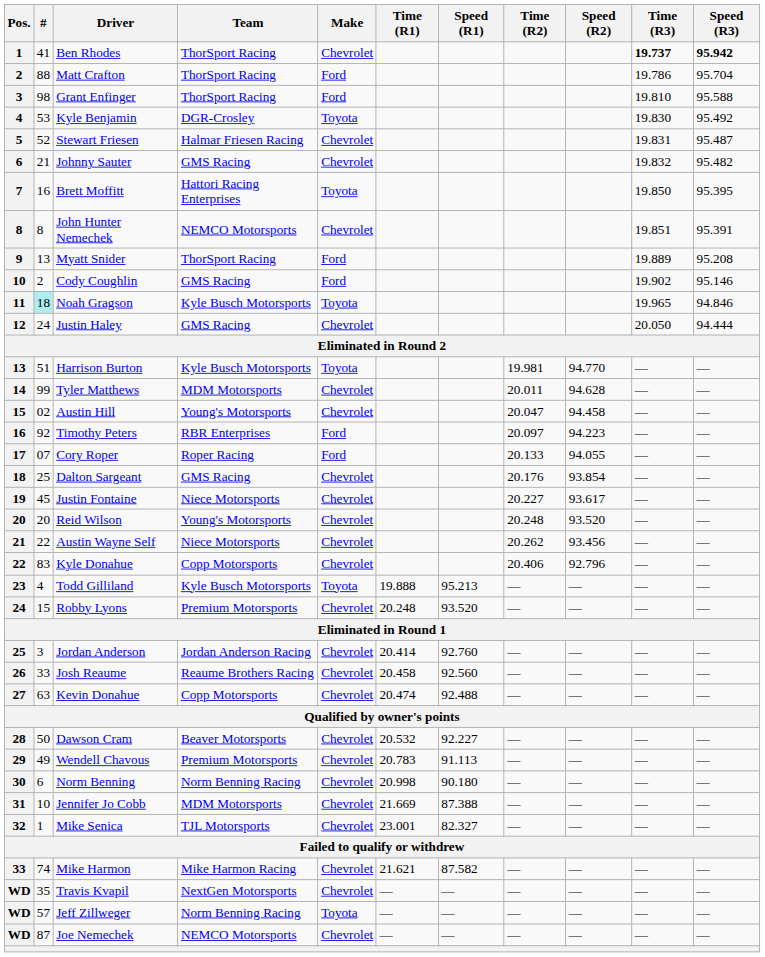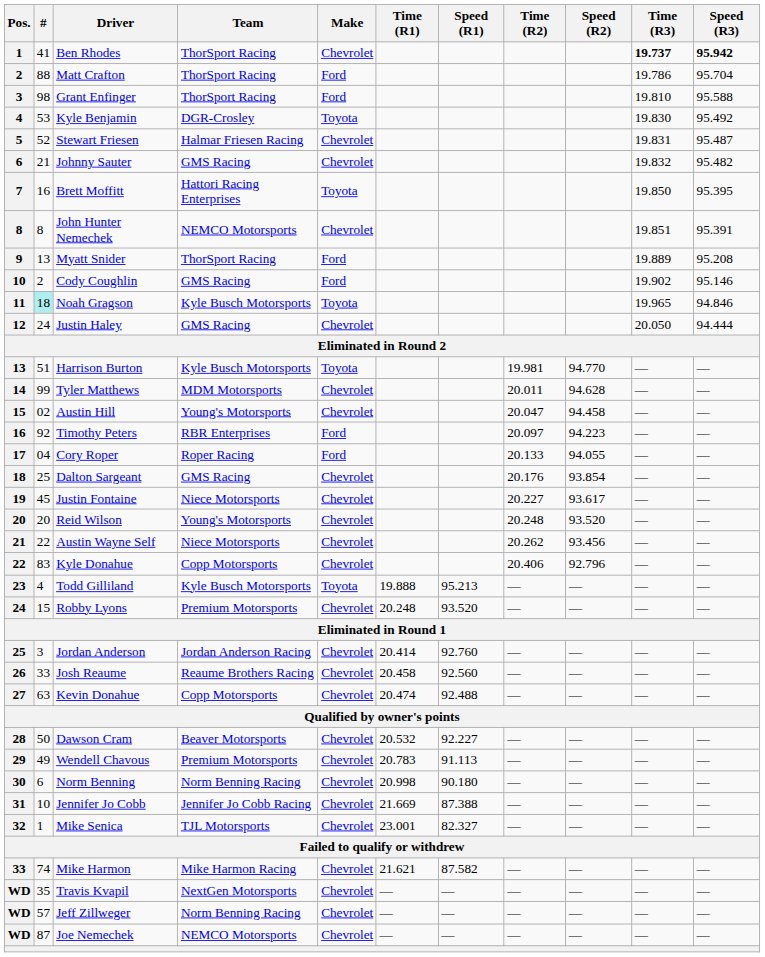 <table class="wikitable" style="font-size: 95%;">
 <tr>
 <th>Pos.</th>
 <th>#</th>
 <th>Driver</th>
 <th>Team</th>
 <th>Make</th>
 <th>Time (R1)</th>
 <th>Speed (R1)</th>
 <th>Time (R2)</th>
 <th>Speed (R2)</th>
 <th>Time (R3)</th>
 <th>Speed (R3)</th>
 </tr>
 <tr>
 <th>1</th>
 <td>41</td>
 <td><a href='#'>Ben Rhodes</a></td>
 <td><a href='#'>ThorSport Racing</a></td>
 <td><a href='#'>Chevrolet</a></td>
 <td></td>
 <td></td>
 <td></td>
 <td></td>
 <td><strong>19.737</strong></td>
 <td><strong>95.942</strong></td>
 </tr>
 <tr>
 <th>2</th>
 <td>88</td>
 <td><a href='#'>Matt Crafton</a></td>
 <td><a href='#'>ThorSport Racing</a></td>
 <td><a href='#'>Ford</a></td>
 <td></td>
 <td></td>
 <td></td>
 <td></td>
 <td>19.786</td>
 <td>95.704</td>
 </tr>
 <tr>
 <th>3</th>
 <td>98</td>
 <td><a href='#'>Grant Enfinger</a></td>
 <td><a href='#'>ThorSport Racing</a></td>
 <td><a href='#'>Ford</a></td>
 <td></td>
 <td></td>
 <td></td>
 <td></td>
 <td>19.810</td>
 <td>95.588</td>
 </tr>
 <tr>
 <th>4</th>
 <td>53</td>
 <td><a href='#'>Kyle Benjamin</a></td>
 <td><a href='#'>DGR-Crosley</a></td>
 <td><a href='#'>Toyota</a></td>
 <td></td>
 <td></td>
 <td></td>
 <td></td>
 <td>19.830</td>
 <td>95.492</td>
 </tr>
 <tr>
 <th>5</th>
 <td>52</td>
 <td><a href='#'>Stewart Friesen</a></td>
 <td><a href='#'>Halmar Friesen Racing</a></td>
 <td><a href='#'>Chevrolet</a></td>
 <td></td>
 <td></td>
 <td></td>
 <td></td>
 <td>19.831</td>
 <td>95.487</td>
 </tr>
 <tr>
 <th>6</th>
 <td>21</td>
 <td><a href='#'>Johnny Sauter</a></td>
 <td><a href='#'>GMS Racing</a></td>
 <td><a href='#'>Chevrolet</a></td>
 <td></td>
 <td></td>
 <td></td>
 <td></td>
 <td>19.832</td>
 <td>95.482</td>
 </tr>
 <tr>
 <th>7</th>
 <td>16</td>
 <td><a href='#'>Brett Moffitt</a></td>
 <td><a href='#'>Hattori Racing Enterprises</a></td>
 <td><a href='#'>Toyota</a></td>
 <td></td>
 <td></td>
 <td></td>
 <td></td>
 <td>19.850 </td>
 <td>95.395</td>
 </tr>
 <tr>
 <th>8</th>
 <td>8</td>
 <td><a href='#'>John Hunter Nemechek</a></td>
 <td><a href='#'>NEMCO Motorsports</a></td>
 <td><a href='#'>Chevrolet</a></td>
 <td></td>
 <td></td>
 <td></td>
 <td></td>
 <td>19.851</td>
 <td>95.391</td>
 </tr>
 <tr>
 <th>9</th>
 <td>13</td>
 <td><a href='#'>Myatt Snider</a></td>
 <td><a href='#'>ThorSport Racing</a></td>
 <td><a href='#'>Ford</a></td>
 <td></td>
 <td></td>
 <td></td>
 <td></td>
 <td>19.889</td>
 <td>95.208</td>
 </tr>
 <tr>
 <th>10</th>
 <td>2</td>
 <td><a href='#'>Cody Coughlin</a></td>
 <td><a href='#'>GMS Racing</a></td>
 <td><a href='#'>Ford</a></td>
 <td></td>
 <td></td>
 <td></td>
 <td></td>
 <td>19.902</td>
 <td>95.146</td>
 </tr>
 <tr>
 <th>11</th>
 <td style="background: paleturquoise;">18</td>
 <td><a href='#'>Noah Gragson</a></td>
 <td><a href='#'>Kyle Busch Motorsports</a></td>
 <td><a href='#'>Toyota</a></td>
 <td></td>
 <td></td>
 <td></td>
 <td></td>
 <td>19.965</td>
 <td>94.846</td>
 </tr>
 <tr>
 <th>12</th>
 <td>24</td>
 <td><a href='#'>Justin Haley</a></td>
 <td><a href='#'>GMS Racing</a></td>
 <td><a href='#'>Chevrolet</a></td>
 <td></td>
 <td></td>
 <td></td>
 <td></td>
 <td>20.050</td>
 <td>94.444</td>
 </tr>
 <tr>
 <th colspan="11">Eliminated in Round 2</th>
 </tr>
 <tr>
 <th>13</th>
 <td>51</td>
 <td><a href='#'>Harrison Burton</a></td>
 <td><a href='#'>Kyle Busch Motorsports</a></td>
 <td><a href='#'>Toyota</a></td>
 <td></td>
 <td></td>
 <td>19.981</td>
 <td>94.770</td>
 <td>—</td>
 <td>—</td>
 </tr>
 <tr>
 <th>14</th>
 <td>99</td>
 <td><a href='#'>Tyler Matthews</a></td>
 <td><a href='#'>MDM Motorsports</a></td>
 <td><a href='#'>Chevrolet</a></td>
 <td></td>
 <td></td>
 <td>20.011</td>
 <td>94.628</td>
 <td>—</td>
 <td>—</td>
 </tr>
 <tr>
 <th>15</th>
 <td>02</td>
 <td><a href='#'>Austin Hill</a></td>
 <td><a href='#'>Young's Motorsports</a></td>
 <td><a href='#'>Chevrolet</a></td>
 <td></td>
 <td></td>
 <td>20.047</td>
 <td>94.458</td>
 <td>—</td>
 <td>—</td>
 </tr>
 <tr>
 <th>16</th>
 <td>92</td>
 <td><a href='#'>Timothy Peters</a></td>
 <td><a href='#'>RBR Enterprises</a></td>
 <td><a href='#'>Ford</a></td>
 <td></td>
 <td></td>
 <td>20.097</td>
 <td>94.223</td>
 <td>—</td>
 <td>—</td>
 </tr>
 <tr>
 <th>17</th>
-<td>07</td>
+<td>04</td>
 <td><a href='#'>Cory Roper</a></td>
 <td><a href='#'>Roper Racing</a></td>
 <td><a href='#'>Ford</a></td>
 <td></td>
 <td></td>
 <td>20.133</td>
 <td>94.055</td>
 <td>—</td>
 <td>—</td>
 </tr>
 <tr>
 <th>18</th>
 <td>25</td>
 <td><a href='#'>Dalton Sargeant</a></td>
 <td><a href='#'>GMS Racing</a></td>
 <td><a href='#'>Chevrolet</a></td>
 <td></td>
 <td></td>
 <td>20.176</td>
 <td>93.854</td>
 <td>—</td>
 <td>—</td>
 </tr>
 <tr>
 <th>19</th>
 <td>45</td>
 <td><a href='#'>Justin Fontaine</a></td>
 <td><a href='#'>Niece Motorsports</a></td>
 <td><a href='#'>Chevrolet</a></td>
 <td></td>
 <td></td>
 <td>20.227</td>
 <td>93.617</td>
 <td>—</td>
 <td>—</td>
 </tr>
 <tr>
 <th>20</th>
 <td>20</td>
 <td><a href='#'>Reid Wilson</a></td>
 <td><a href='#'>Young's Motorsports</a></td>
 <td><a href='#'>Chevrolet</a></td>
 <td></td>
 <td></td>
 <td>20.248</td>
 <td>93.520</td>
 <td>—</td>
 <td>—</td>
 </tr>
 <tr>
 <th>21</th>
 <td>22</td>
 <td><a href='#'>Austin Wayne Self</a></td>
 <td><a href='#'>Niece Motorsports</a></td>
 <td><a href='#'>Chevrolet</a></td>
 <td></td>
 <td></td>
 <td>20.262</td>
 <td>93.456</td>
 <td>—</td>
 <td>—</td>
 </tr>
 <tr>
 <th>22</th>
 <td>83</td>
 <td><a href='#'>Kyle Donahue</a></td>
 <td><a href='#'>Copp Motorsports</a></td>
 <td><a href='#'>Chevrolet</a></td>
 <td></td>
 <td></td>
 <td>20.406</td>
 <td>92.796</td>
 <td>—</td>
 <td>—</td>
 </tr>
 <tr>
 <th>23</th>
 <td>4</td>
 <td><a href='#'>Todd Gilliland</a></td>
 <td><a href='#'>Kyle Busch Motorsports</a></td>
 <td><a href='#'>Toyota</a></td>
 <td>19.888</td>
 <td>95.213</td>
 <td>—</td>
 <td>—</td>
 <td>—</td>
 <td>—</td>
 </tr>
 <tr>
 <th>24</th>
 <td>15</td>
 <td><a href='#'>Robby Lyons</a></td>
 <td><a href='#'>Premium Motorsports</a></td>
 <td><a href='#'>Chevrolet</a></td>
 <td>20.248</td>
 <td>93.520</td>
 <td>—</td>
 <td>—</td>
 <td>—</td>
 <td>—</td>
 </tr>
 <tr>
 <th colspan="11">Eliminated in Round 1</th>
 </tr>
 <tr>
 <th>25</th>
 <td>3</td>
 <td><a href='#'>Jordan Anderson</a></td>
 <td><a href='#'>Jordan Anderson Racing</a></td>
 <td><a href='#'>Chevrolet</a></td>
 <td>20.414</td>
 <td>92.760</td>
 <td>—</td>
 <td>—</td>
 <td>—</td>
 <td>—</td>
 </tr>
 <tr>
 <th>26</th>
 <td>33</td>
 <td><a href='#'>Josh Reaume</a></td>
 <td><a href='#'>Reaume Brothers Racing</a></td>
 <td><a href='#'>Chevrolet</a></td>
 <td>20.458</td>
 <td>92.560</td>
 <td>—</td>
 <td>—</td>
 <td>—</td>
 <td>—</td>
 </tr>
 <tr>
 <th>27</th>
 <td>63</td>
 <td><a href='#'>Kevin Donahue</a></td>
 <td><a href='#'>Copp Motorsports</a></td>
 <td><a href='#'>Chevrolet</a></td>
 <td>20.474</td>
 <td>92.488</td>
 <td>—</td>
 <td>—</td>
 <td>—</td>
 <td>—</td>
 </tr>
 <tr>
 <th colspan="11">Qualified by owner's points</th>
 </tr>
 <tr>
 <th>28</th>
 <td>50</td>
 <td><a href='#'>Dawson Cram</a></td>
 <td><a href='#'>Beaver Motorsports</a></td>
 <td><a href='#'>Chevrolet</a></td>
 <td>20.532</td>
 <td>92.227</td>
 <td>—</td>
 <td>—</td>
 <td>—</td>
 <td>—</td>
 </tr>
 <tr>
 <th>29</th>
 <td>49</td>
 <td><a href='#'>Wendell Chavous</a></td>
 <td><a href='#'>Premium Motorsports</a></td>
 <td><a href='#'>Chevrolet</a></td>
 <td>20.783</td>
 <td>91.113</td>
 <td>—</td>
 <td>—</td>
 <td>—</td>
 <td>—</td>
 </tr>
 <tr>
 <th>30</th>
 <td>6</td>
 <td><a href='#'>Norm Benning</a></td>
 <td><a href='#'>Norm Benning Racing</a></td>
 <td><a href='#'>Chevrolet</a></td>
 <td>20.998 </td>
 <td>90.180</td>
 <td>—</td>
 <td>—</td>
 <td>—</td>
 <td>—</td>
 </tr>
 <tr>
 <th>31</th>
 <td>10</td>
 <td><a href='#'>Jennifer Jo Cobb</a></td>
-<td><a href='#'>MDM Motorsports</a></td>
+<td><a href='#'>Jennifer Jo Cobb Racing</a></td>
 <td><a href='#'>Chevrolet</a></td>
 <td>21.669</td>
 <td>87.388</td>
 <td>—</td>
 <td>—</td>
 <td>—</td>
 <td>—</td>
 </tr>
 <tr>
 <th>32</th>
 <td>1</td>
 <td><a href='#'>Mike Senica</a></td>
 <td><a href='#'>TJL Motorsports</a></td>
 <td><a href='#'>Chevrolet</a></td>
 <td>23.001</td>
 <td>82.327</td>
 <td>—</td>
 <td>—</td>
 <td>—</td>
 <td>—</td>
 </tr>
 <tr>
 <th colspan="11">Failed to qualify or withdrew</th>
 </tr>
 <tr>
 <th>33</th>
 <td>74</td>
 <td><a href='#'>Mike Harmon</a></td>
 <td><a href='#'>Mike Harmon Racing</a></td>
 <td><a href='#'>Chevrolet</a></td>
 <td>21.621</td>
 <td>87.582</td>
 <td>—</td>
 <td>—</td>
 <td>—</td>
 <td>—</td>
 </tr>
 <tr>
 <th>WD</th>
 <td>35</td>
 <td><a href='#'>Travis Kvapil</a></td>
 <td><a href='#'>NextGen Motorsports</a></td>
 <td><a href='#'>Chevrolet</a></td>
 <td>—</td>
 <td>—</td>
 <td>—</td>
 <td>—</td>
 <td>—</td>
 <td>—</td>
 </tr>
 <tr>
 <th>WD</th>
 <td>57</td>
 <td><a href='#'>Jeff Zillweger</a></td>
 <td><a href='#'>Norm Benning Racing</a></td>
-<td><a href='#'>Toyota</a></td>
+<td><a href='#'>Chevrolet</a></td>
 <td>—</td>
 <td>—</td>
 <td>—</td>
 <td>—</td>
 <td>—</td>
 <td>—</td>
 </tr>
 <tr>
 <th>WD</th>
 <td>87</td>
 <td><a href='#'>Joe Nemechek</a></td>
 <td><a href='#'>NEMCO Motorsports</a></td>
 <td><a href='#'>Chevrolet</a></td>
 <td>—</td>
 <td>—</td>
 <td>—</td>
 <td>—</td>
 <td>—</td>
 <td>—</td>
 </tr>
 <tr>
 <th colspan="11"></th>
 </tr>
 </table>
